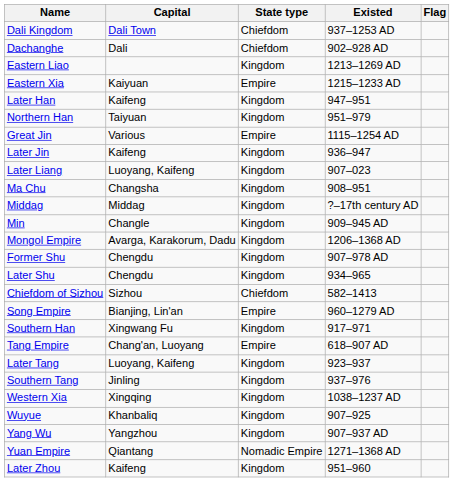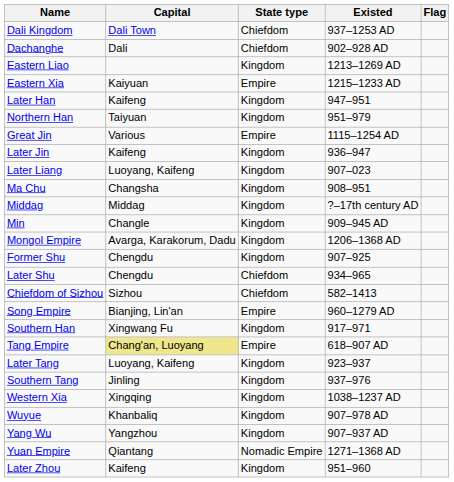 <table class="wikitable sortable" border="1">
 <tr>
 <th>Name</th>
 <th>Capital</th>
 <th>State type</th>
 <th>Existed</th>
 <th>Flag</th>
 </tr>
 <tr>
 <td><a href='#'>Dali Kingdom</a></td>
 <td><a href='#'>Dali Town</a></td>
 <td>Chiefdom</td>
 <td>937–1253 AD</td>
 <td></td>
 </tr>
 <tr>
 <td><a href='#'>Dachanghe</a></td>
 <td>Dali</td>
 <td>Chiefdom</td>
 <td>902–928 AD</td>
 <td></td>
 </tr>
 <tr>
 <td><a href='#'>Eastern Liao</a></td>
 <td></td>
 <td>Kingdom</td>
 <td>1213–1269 AD</td>
 <td></td>
 </tr>
 <tr>
 <td><a href='#'>Eastern Xia</a></td>
 <td>Kaiyuan</td>
 <td>Empire</td>
 <td>1215–1233 AD</td>
 <td></td>
 </tr>
 <tr>
 <td><a href='#'>Later Han</a></td>
 <td>Kaifeng</td>
 <td>Kingdom</td>
 <td>947–951</td>
 <td></td>
 </tr>
 <tr>
 <td><a href='#'>Northern Han</a></td>
 <td>Taiyuan</td>
 <td>Kingdom</td>
 <td>951–979</td>
 <td></td>
 </tr>
 <tr>
 <td><a href='#'>Great Jin</a></td>
 <td>Various</td>
 <td>Empire</td>
 <td>1115–1254 AD</td>
 <td></td>
 </tr>
 <tr>
 <td><a href='#'>Later Jin</a></td>
 <td>Kaifeng</td>
 <td>Kingdom</td>
 <td>936–947</td>
 <td></td>
 </tr>
 <tr>
 <td><a href='#'>Later Liang</a></td>
 <td>Luoyang, Kaifeng</td>
 <td>Kingdom</td>
 <td>907–023</td>
 <td></td>
 </tr>
 <tr>
 <td><a href='#'>Ma Chu</a></td>
 <td>Changsha</td>
 <td>Kingdom</td>
 <td>908–951</td>
 <td></td>
 </tr>
 <tr>
 <td><a href='#'>Middag</a></td>
 <td>Middag</td>
 <td>Kingdom</td>
 <td>?–17th century AD</td>
 <td></td>
 </tr>
 <tr>
 <td><a href='#'>Min</a></td>
 <td>Changle</td>
 <td>Kingdom</td>
 <td>909–945 AD</td>
 <td></td>
 </tr>
 <tr>
 <td><a href='#'>Mongol Empire</a></td>
 <td>Avarga, Karakorum, Dadu</td>
 <td>Kingdom</td>
 <td>1206–1368 AD</td>
 <td></td>
 </tr>
 <tr>
 <td><a href='#'>Former Shu</a></td>
 <td>Chengdu</td>
 <td>Kingdom</td>
-<td>907–978 AD</td>
+<td>907–925</td>
 <td></td>
 </tr>
 <tr>
 <td><a href='#'>Later Shu</a></td>
 <td>Chengdu</td>
-<td>Kingdom</td>
+<td>Chiefdom</td>
 <td>934–965</td>
 <td></td>
 </tr>
 <tr>
 <td><a href='#'>Chiefdom of Sizhou</a></td>
 <td>Sizhou</td>
 <td>Chiefdom</td>
 <td>582–1413</td>
 <td></td>
 </tr>
 <tr>
 <td><a href='#'>Song Empire</a></td>
 <td>Bianjing, Lin'an</td>
 <td>Empire</td>
 <td>960–1279 AD</td>
 <td></td>
 </tr>
 <tr>
 <td><a href='#'>Southern Han</a></td>
 <td>Xingwang Fu</td>
 <td>Kingdom</td>
 <td>917–971</td>
 <td></td>
 </tr>
 <tr>
 <td><a href='#'>Tang Empire</a></td>
-<td>Chang'an, Luoyang</td>
+<td style="background: khaki;">Chang'an, Luoyang</td>
 <td>Empire</td>
 <td>618–907 AD</td>
 <td></td>
 </tr>
 <tr>
 <td><a href='#'>Later Tang</a></td>
 <td>Luoyang, Kaifeng</td>
 <td>Kingdom</td>
 <td>923–937</td>
 <td></td>
 </tr>
 <tr>
 <td><a href='#'>Southern Tang</a></td>
 <td>Jinling</td>
 <td>Kingdom</td>
 <td>937–976</td>
 <td></td>
 </tr>
 <tr>
 <td><a href='#'>Western Xia</a></td>
 <td>Xingqing</td>
 <td>Kingdom</td>
 <td>1038–1237 AD</td>
 <td></td>
 </tr>
 <tr>
 <td><a href='#'>Wuyue</a></td>
 <td>Khanbaliq</td>
 <td>Kingdom</td>
-<td>907–925</td>
+<td>907–978 AD</td>
 <td></td>
 </tr>
 <tr>
 <td><a href='#'>Yang Wu</a></td>
 <td>Yangzhou</td>
 <td>Kingdom</td>
 <td>907–937 AD</td>
 <td></td>
 </tr>
 <tr>
 <td><a href='#'>Yuan Empire</a></td>
 <td>Qiantang</td>
 <td>Nomadic Empire</td>
 <td>1271–1368 AD</td>
 <td></td>
 </tr>
 <tr>
 <td><a href='#'>Later Zhou</a></td>
 <td>Kaifeng</td>
 <td>Kingdom</td>
 <td>951–960</td>
 <td></td>
 </tr>
 </table>
